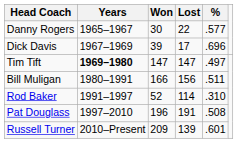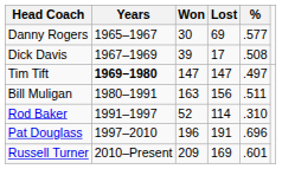 <table class="wikitable sortable">
 <tr>
 <th>Head Coach</th>
 <th>Years</th>
 <th>Won</th>
 <th>Lost</th>
 <th>%</th>
 </tr>
 <tr>
 <td>Danny Rogers</td>
 <td>1965–1967</td>
 <td>30</td>
-<td>22</td>
+<td>69</td>
 <td>.577</td>
 </tr>
 <tr>
 <td>Dick Davis</td>
 <td>1967–1969</td>
 <td>39</td>
 <td>17</td>
-<td>.696</td>
+<td>.508</td>
 </tr>
 <tr>
 <td>Tim Tift</td>
 <td><strong>1969–1980</strong></td>
 <td>147</td>
 <td>147</td>
 <td>.497</td>
 <td rowspan=5 align=center></td>
 </tr>
 <tr>
 <td>Bill Muligan</td>
 <td>1980–1991</td>
-<td>166</td>
+<td>163</td>
 <td>156</td>
 <td>.511</td>
 </tr>
 <tr>
 <td><a href='#'>Rod Baker</a></td>
 <td>1991–1997</td>
 <td>52</td>
 <td>114</td>
 <td>.310</td>
 </tr>
 <tr>
 <td><a href='#'>Pat Douglass</a></td>
 <td>1997–2010</td>
 <td>196</td>
 <td>191</td>
-<td>.508</td>
+<td>.696</td>
 </tr>
 <tr>
 <td><a href='#'>Russell Turner</a></td>
 <td>2010–Present</td>
 <td>209</td>
-<td>139</td>
+<td>169</td>
 <td>.601</td>
 </tr>
 </table>
